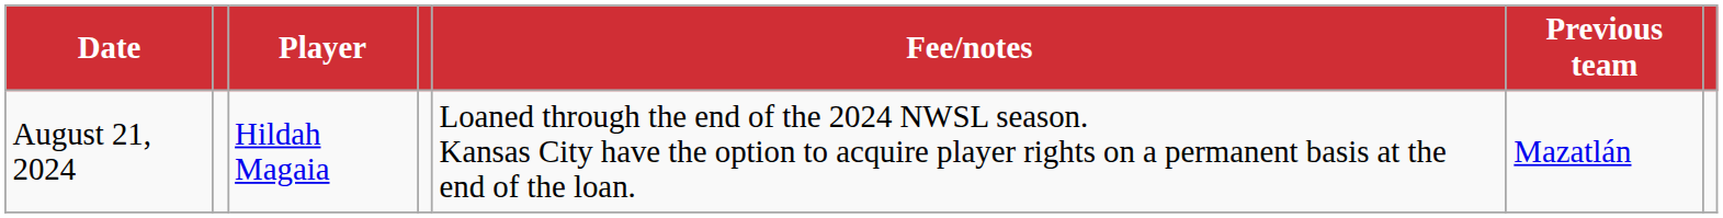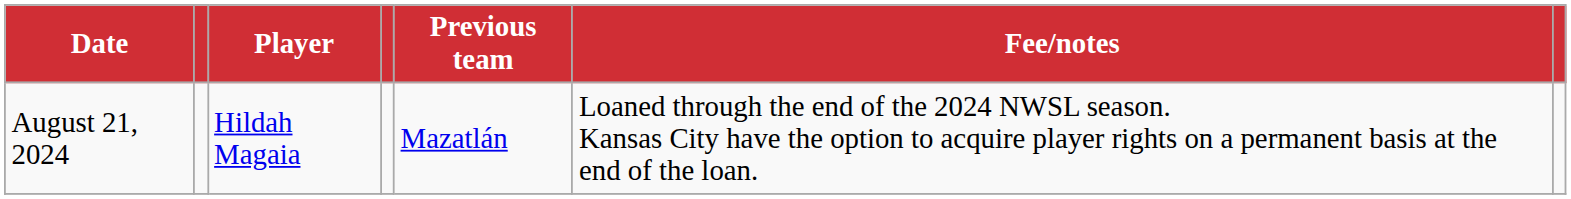 <table class="wikitable sortable">
 <tr>
 <th style="background:#d02e35; color:#fff;" data-sort-type="date">Date</th>
 <th style="background:#d02e35; color:#fff;"></th>
 <th style="background:#d02e35; color:#fff;">Player</th>
 <th style="background:#d02e35; color:#fff;"></th>
+<th style="background:#d02e35; color:#fff;">Previous team</th>
 <th style="background:#d02e35; color:#fff;">Fee/notes</th>
-<th style="background:#d02e35; color:#fff;">Previous team</th>
 <th style="background:#d02e35; color:#fff;"></th>
 </tr>
 <tr>
 <td>August 21, 2024</td>
 <td></td>
 <td><a href='#'>Hildah Magaia</a></td>
 <td></td>
+<td> <a href='#'>Mazatlán</a></td>
 <td>Loaned through the end of the 2024 NWSL season.<br>Kansas City have the option to acquire player rights on a permanent basis at the end of the loan.</td>
-<td> <a href='#'>Mazatlán</a></td>
 <td></td>
 </tr>
 </table>
